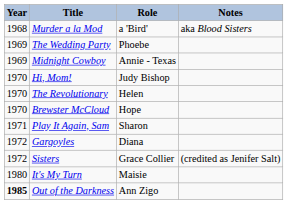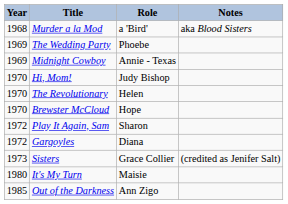 <table class="wikitable" style"font-size: 95%;">
 <tr>
 <th style="background: #B0C4DE;">Year</th>
 <th style="background: #B0C4DE;">Title</th>
 <th style="background: #B0C4DE;">Role</th>
 <th style="background: #B0C4DE;">Notes</th>
 </tr>
 <tr>
 <td>1968</td>
 <td><em><a href='#'>Murder a la Mod</a></em></td>
 <td>a 'Bird'</td>
 <td>aka <em>Blood Sisters</em></td>
 </tr>
 <tr>
 <td>1969</td>
 <td><em><a href='#'>The Wedding Party</a></em></td>
 <td>Phoebe</td>
 <td></td>
 </tr>
 <tr>
 <td>1969</td>
 <td><em><a href='#'>Midnight Cowboy</a></em></td>
 <td>Annie - Texas</td>
 <td></td>
 </tr>
 <tr>
 <td>1970</td>
 <td><em><a href='#'>Hi, Mom!</a></em></td>
 <td>Judy Bishop</td>
 <td></td>
 </tr>
 <tr>
 <td>1970</td>
 <td><em><a href='#'>The Revolutionary</a></em></td>
 <td>Helen</td>
 <td></td>
 </tr>
 <tr>
 <td>1970</td>
 <td><em><a href='#'>Brewster McCloud</a></em></td>
 <td>Hope</td>
 <td></td>
 </tr>
 <tr>
-<td>1971</td>
+<td>1972</td>
 <td><em><a href='#'>Play It Again, Sam</a></em></td>
 <td>Sharon</td>
 <td></td>
 </tr>
 <tr>
 <td>1972</td>
 <td><em><a href='#'>Gargoyles</a></em></td>
 <td>Diana</td>
 <td></td>
 </tr>
 <tr>
-<td>1972</td>
+<td>1973</td>
 <td><em><a href='#'>Sisters</a></em></td>
 <td>Grace Collier</td>
 <td>(credited as Jenifer Salt)</td>
 </tr>
 <tr>
 <td>1980</td>
 <td><em><a href='#'>It's My Turn</a></em></td>
 <td>Maisie</td>
 <td></td>
 </tr>
 <tr>
-<td><strong>1985</strong></td>
+<td>1985</td>
 <td><em><a href='#'>Out of the Darkness</a></em></td>
 <td>Ann Zigo</td>
 <td></td>
 </tr>
 </table>
